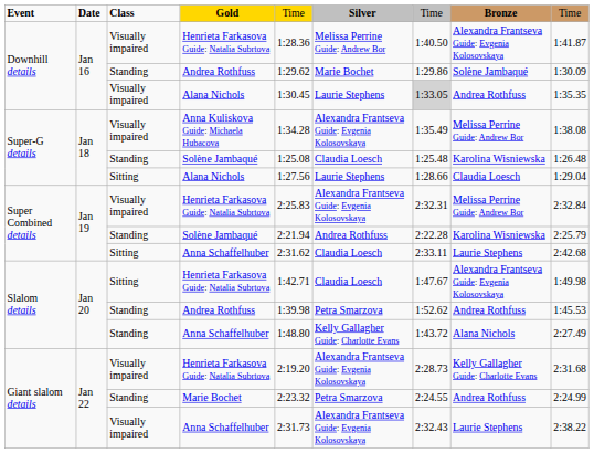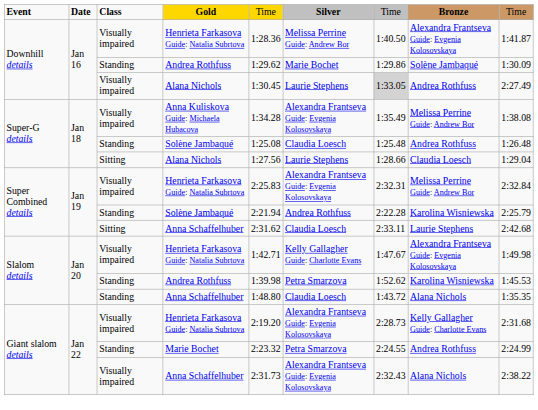 <table class="wikitable">
 <tr>
 <td><strong>Event</strong></td>
 <td><strong>Date</strong></td>
 <td><strong>Class</strong></td>
 <td style="text-align:center;background-color:gold;"><strong>Gold</strong></td>
 <td style="text-align:center;background-color:gold;">Time</td>
 <td style="text-align:center;background-color:silver;"><strong>Silver</strong></td>
 <td style="text-align:center;background-color:silver;">Time</td>
 <td style="text-align:center;background-color:#CC9966;"><strong>Bronze</strong></td>
 <td style="text-align:center;background-color:#CC9966;">Time</td>
 </tr>
 <tr>
 <td rowspan="3">Downhill<br><a href='#'><em>details</em></a></td>
 <td rowspan="3">Jan 16</td>
 <td>Visually impaired</td>
 <td><a href='#'>Henrieta Farkasova</a><br><small><a href='#'>Guide</a>: <a href='#'>Natalia Subrtova</a></small><br><small></small></td>
 <td>1:28.36</td>
 <td><a href='#'>Melissa Perrine</a><br><small><a href='#'>Guide</a>: <a href='#'>Andrew Bor</a></small><br><small></small></td>
 <td>1:40.50</td>
 <td><a href='#'>Alexandra Frantseva</a><br><small><a href='#'>Guide</a>: <a href='#'>Evgenia Kolosovskaya</a></small><br><small></small></td>
 <td>1:41.87</td>
 </tr>
 <tr>
 <td>Standing</td>
 <td><a href='#'>Andrea Rothfuss</a><br><small></small></td>
 <td>1:29.62</td>
 <td><a href='#'>Marie Bochet</a><br><small></small></td>
 <td>1:29.86</td>
 <td><a href='#'>Solène Jambaqué</a><br><small></small></td>
 <td>1:30.09</td>
 </tr>
 <tr>
 <td>Visually impaired</td>
 <td><a href='#'>Alana Nichols</a><br><small></small></td>
 <td>1:30.45</td>
 <td><a href='#'>Laurie Stephens</a><br><small></small></td>
 <td style="background: lightgrey;">1:33.05</td>
 <td><a href='#'>Andrea Rothfuss</a><br><small></small></td>
-<td>1:35.35</td>
+<td>2:27.49</td>
 </tr>
 <tr>
 <td rowspan="3">Super-G<br><a href='#'><em>details</em></a></td>
 <td rowspan="3">Jan 18</td>
 <td>Visually impaired</td>
 <td><a href='#'>Anna Kuliskova</a><br><small><a href='#'>Guide</a>: <a href='#'>Michaela Hubacova</a></small><br><small></small></td>
 <td>1:34.28</td>
 <td><a href='#'>Alexandra Frantseva</a><br><small><a href='#'>Guide</a>: <a href='#'>Evgenia Kolosovskaya</a></small><br><small></small></td>
 <td>1:35.49</td>
 <td><a href='#'>Melissa Perrine</a><br><small><a href='#'>Guide</a>: <a href='#'>Andrew Bor</a></small><br><small></small></td>
 <td>1:38.08</td>
 </tr>
 <tr>
 <td>Standing</td>
 <td><a href='#'>Solène Jambaqué</a><br><small></small></td>
 <td>1:25.08</td>
 <td><a href='#'>Claudia Loesch</a><br><small></small></td>
 <td>1:25.48</td>
-<td><a href='#'>Karolina Wisniewska</a><br><small></small></td>
+<td><a href='#'>Andrea Rothfuss</a><br><small></small></td>
 <td>1:26.48</td>
 </tr>
 <tr>
 <td>Sitting</td>
 <td><a href='#'>Alana Nichols</a><br><small></small></td>
 <td>1:27.56</td>
 <td><a href='#'>Laurie Stephens</a><br><small></small></td>
 <td>1:28.66</td>
 <td><a href='#'>Claudia Loesch</a><br><small></small></td>
 <td>1:29.04</td>
 </tr>
 <tr>
 <td rowspan="3">Super Combined<br><a href='#'><em>details</em></a></td>
 <td rowspan="3">Jan 19</td>
 <td>Visually impaired</td>
 <td><a href='#'>Henrieta Farkasova</a><br><small><a href='#'>Guide</a>: <a href='#'>Natalia Subrtova</a></small><br><small></small></td>
 <td>2:25.83</td>
 <td><a href='#'>Alexandra Frantseva</a><br><small><a href='#'>Guide</a>: <a href='#'>Evgenia Kolosovskaya</a></small><br><small></small></td>
 <td>2:32.31</td>
 <td><a href='#'>Melissa Perrine</a><br><small><a href='#'>Guide</a>: <a href='#'>Andrew Bor</a></small><br><small></small></td>
 <td>2:32.84</td>
 </tr>
 <tr>
 <td>Standing</td>
 <td><a href='#'>Solène Jambaqué</a><br><small></small></td>
 <td>2:21.94</td>
 <td><a href='#'>Andrea Rothfuss</a><br><small></small></td>
 <td>2:22.28</td>
 <td><a href='#'>Karolina Wisniewska</a><br><small></small></td>
 <td>2:25.79</td>
 </tr>
 <tr>
 <td>Sitting</td>
 <td><a href='#'>Anna Schaffelhuber</a><br><small></small></td>
 <td>2:31.62</td>
 <td><a href='#'>Claudia Loesch</a><br><small></small></td>
 <td>2:33.11</td>
 <td><a href='#'>Laurie Stephens</a><br><small></small></td>
 <td>2:42.68</td>
 </tr>
 <tr>
 <td rowspan="3">Slalom<br><a href='#'><em>details</em></a></td>
 <td rowspan="3">Jan 20</td>
-<td>Sitting</td>
+<td>Visually impaired</td>
 <td><a href='#'>Henrieta Farkasova</a><br><small><a href='#'>Guide</a>: <a href='#'>Natalia Subrtova</a></small><br><small></small></td>
 <td>1:42.71</td>
-<td><a href='#'>Claudia Loesch</a><br><small></small></td>
+<td><a href='#'>Kelly Gallagher</a><br><small><a href='#'>Guide</a>: <a href='#'>Charlotte Evans</a></small><br><small></small></td>
 <td>1:47.67</td>
 <td><a href='#'>Alexandra Frantseva</a><br><small><a href='#'>Guide</a>: <a href='#'>Evgenia Kolosovskaya</a></small><br><small></small></td>
 <td>1:49.98</td>
 </tr>
 <tr>
 <td>Standing</td>
 <td><a href='#'>Andrea Rothfuss</a><br><small></small></td>
 <td>1:39.98</td>
 <td><a href='#'>Petra Smarzova</a><br><small></small></td>
 <td>1:52.62</td>
-<td><a href='#'>Andrea Rothfuss</a><br><small></small></td>
+<td><a href='#'>Karolina Wisniewska</a><br><small></small></td>
 <td>1:45.53</td>
 </tr>
 <tr>
 <td>Standing</td>
 <td><a href='#'>Anna Schaffelhuber</a><br><small></small></td>
 <td>1:48.80</td>
-<td><a href='#'>Kelly Gallagher</a><br><small><a href='#'>Guide</a>: <a href='#'>Charlotte Evans</a></small><br><small></small></td>
+<td><a href='#'>Claudia Loesch</a><br><small></small></td>
 <td>1:43.72</td>
 <td><a href='#'>Alana Nichols</a><br><small></small></td>
-<td>2:27.49</td>
+<td>1:35.35</td>
 </tr>
 <tr>
 <td rowspan="3">Giant slalom<br><a href='#'><em>details</em></a></td>
 <td rowspan="3">Jan 22</td>
 <td>Visually impaired</td>
 <td><a href='#'>Henrieta Farkasova</a><br><small><a href='#'>Guide</a>: <a href='#'>Natalia Subrtova</a></small><br><small></small></td>
 <td>2:19.20</td>
 <td><a href='#'>Alexandra Frantseva</a><br><small><a href='#'>Guide</a>: <a href='#'>Evgenia Kolosovskaya</a></small><br><small></small></td>
 <td>2:28.73</td>
 <td><a href='#'>Kelly Gallagher</a><br><small><a href='#'>Guide</a>: <a href='#'>Charlotte Evans</a></small><br><small></small></td>
 <td>2:31.68</td>
 </tr>
 <tr>
 <td>Standing</td>
 <td><a href='#'>Marie Bochet</a><br><small></small></td>
 <td>2:23.32</td>
 <td><a href='#'>Petra Smarzova</a><br><small></small></td>
 <td>2:24.55</td>
 <td><a href='#'>Andrea Rothfuss</a><br><small></small></td>
 <td>2:24.99</td>
 </tr>
 <tr>
 <td>Visually impaired</td>
 <td><a href='#'>Anna Schaffelhuber</a><br><small></small></td>
 <td>2:31.73</td>
 <td><a href='#'>Alexandra Frantseva</a><br><small><a href='#'>Guide</a>: <a href='#'>Evgenia Kolosovskaya</a></small><br><small></small></td>
 <td>2:32.43</td>
-<td><a href='#'>Laurie Stephens</a><br><small></small></td>
+<td><a href='#'>Alana Nichols</a><br><small></small></td>
 <td>2:38.22</td>
 </tr>
 </table>
